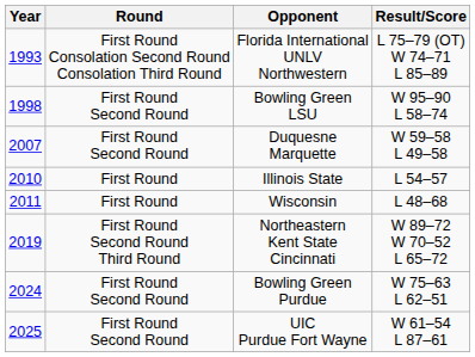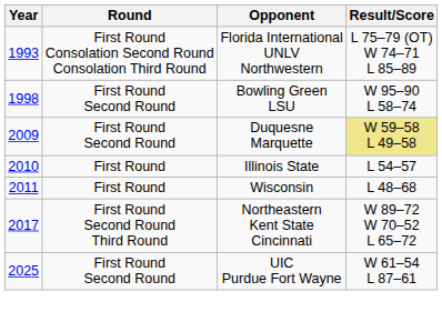 <table class="wikitable">
 <tr>
 <th>Year</th>
 <th>Round</th>
 <th>Opponent</th>
 <th>Result/Score</th>
 </tr>
 <tr align="center">
 <td><a href='#'>1993</a></td>
 <td>First Round<br>Consolation Second Round<br>Consolation Third Round</td>
 <td>Florida International<br>UNLV<br>Northwestern</td>
 <td>L 75–79 (OT)<br>W 74–71<br> L 85–89</td>
 </tr>
 <tr align="center">
 <td><a href='#'>1998</a></td>
 <td>First Round<br>Second Round</td>
 <td>Bowling Green<br>LSU</td>
 <td>W 95–90<br> L 58–74</td>
 </tr>
 <tr align="center">
-<td><a href='#'>2007</a></td>
+<td><a href='#'>2009</a></td>
 <td>First Round<br>Second Round</td>
 <td>Duquesne<br>Marquette</td>
-<td>W 59–58<br> L 49–58</td>
+<td style="background: khaki;">W 59–58<br> L 49–58</td>
 </tr>
 <tr align="center">
 <td><a href='#'>2010</a></td>
 <td>First Round</td>
 <td>Illinois State</td>
 <td>L 54–57</td>
 </tr>
 <tr align="center">
 <td><a href='#'>2011</a></td>
 <td>First Round</td>
 <td>Wisconsin</td>
 <td>L 48–68</td>
 </tr>
 <tr align="center">
-<td><a href='#'>2019</a></td>
+<td><a href='#'>2017</a></td>
 <td>First Round<br>Second Round<br>Third Round</td>
 <td>Northeastern<br>Kent State<br>Cincinnati</td>
 <td>W 89–72<br> W 70–52<br>L 65–72</td>
-</tr>
-<tr align="center">
-<td><a href='#'>2024</a></td>
-<td>First Round<br>Second Round</td>
-<td>Bowling Green<br>Purdue</td>
-<td>W 75–63<br> L 62–51</td>
 </tr>
 <tr align="center">
 <td><a href='#'>2025</a></td>
 <td>First Round<br>Second Round</td>
 <td>UIC<br>Purdue Fort Wayne</td>
 <td>W 61–54<br> L 87–61</td>
 </tr>
 </table>
